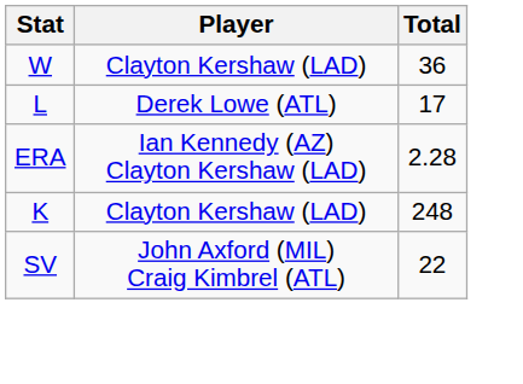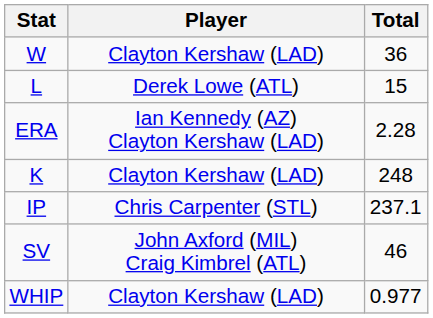 <table class="wikitable" style="text-align:center;">
 <tr>
 <th style="width:15%">Stat</th>
 <th>Player</th>
 <th style="width:15%">Total</th>
 </tr>
 <tr>
 <td><a href='#'>W</a></td>
 <td><a href='#'>Clayton Kershaw</a> (<a href='#'>LAD</a>)</td>
 <td>36</td>
 </tr>
 <tr>
 <td><a href='#'>L</a></td>
 <td><a href='#'>Derek Lowe</a> (<a href='#'>ATL</a>)</td>
-<td>17</td>
+<td>15</td>
 </tr>
 <tr>
 <td><a href='#'>ERA</a></td>
 <td><a href='#'>Ian Kennedy</a> (<a href='#'>AZ</a>)<br><a href='#'>Clayton Kershaw</a> (<a href='#'>LAD</a>)</td>
 <td>2.28</td>
 </tr>
 <tr>
 <td><a href='#'>K</a></td>
 <td><a href='#'>Clayton Kershaw</a> (<a href='#'>LAD</a>)</td>
 <td>248</td>
 </tr>
 <tr>
+<td><a href='#'>IP</a></td>
+<td><a href='#'>Chris Carpenter</a> (<a href='#'>STL</a>)</td>
+<td>237.1</td>
+</tr>
+<tr>
 <td><a href='#'>SV</a></td>
 <td><a href='#'>John Axford</a> (<a href='#'>MIL</a>)<br><a href='#'>Craig Kimbrel</a> (<a href='#'>ATL</a>)</td>
-<td>22</td>
+<td>46</td>
+</tr>
+<tr>
+<td><a href='#'>WHIP</a></td>
+<td><a href='#'>Clayton Kershaw</a> (<a href='#'>LAD</a>)</td>
+<td>0.977</td>
 </tr>
 </table>
